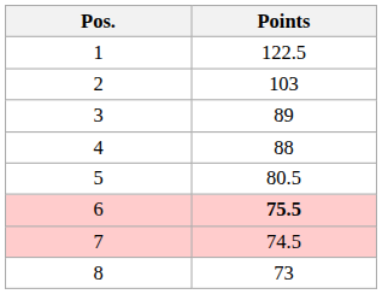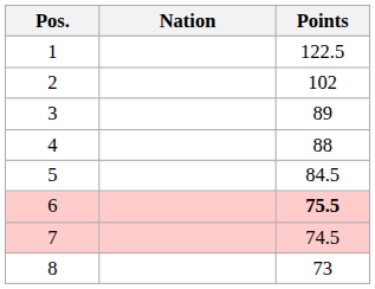 <table class="wikitable gauche" cellspacing="1" style="width:300px;">
 <tr style="text-align:center; background:#efefef;">
 <th style="width:70px;">Pos.</th>
+<th>Nation</th>
 <th style="width:70px;">Points</th>
 </tr>
 <tr style="vertical-align:top; text-align:center; background:#fff;">
 <td>1</td>
+<td style="text-align:left;"></td>
 <td>122.5</td>
 </tr>
 <tr style="vertical-align:top; text-align:center; background:#fff;">
 <td>2</td>
-<td>103</td>
+<td style="text-align:left;"></td>
+<td>102</td>
 </tr>
 <tr style="vertical-align:top; text-align:center; background:#fff;">
 <td>3</td>
+<td style="text-align:left;"></td>
 <td>89</td>
 </tr>
 <tr style="vertical-align:top; text-align:center; background:#fff;">
 <td>4</td>
+<td style="text-align:left;"></td>
 <td>88</td>
 </tr>
 <tr style="vertical-align:top; text-align:center; background:#fff;">
 <td>5</td>
-<td>80.5</td>
+<td style="text-align:left;"></td>
+<td>84.5</td>
 </tr>
 <tr style="vertical-align:top; text-align:center; background:#ffcccc;">
 <td>6</td>
+<td style="text-align:left;"></td>
 <td><strong>75.5</strong></td>
 </tr>
 <tr style="vertical-align:top; text-align:center; background:#ffcccc;">
 <td>7</td>
+<td style="text-align:left;"></td>
 <td>74.5</td>
 </tr>
 <tr style="vertical-align:top; text-align:center; background:#fff;">
 <td>8</td>
+<td style="text-align:left;"></td>
 <td>73</td>
 </tr>
 </table>
